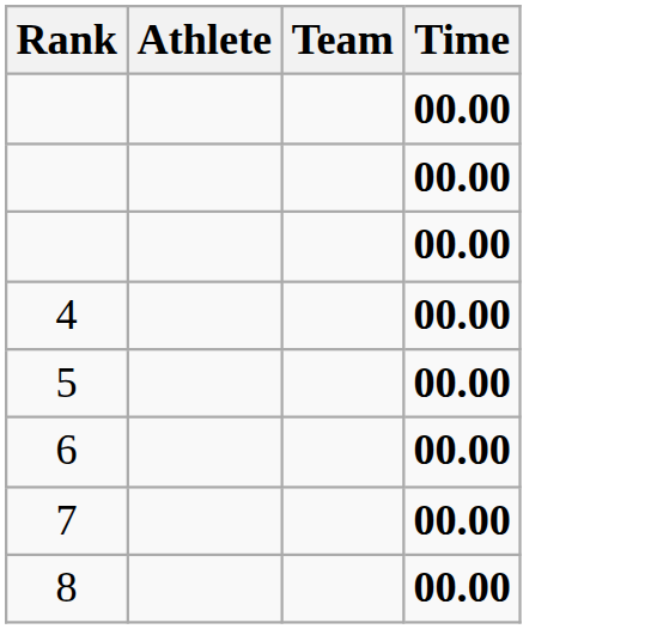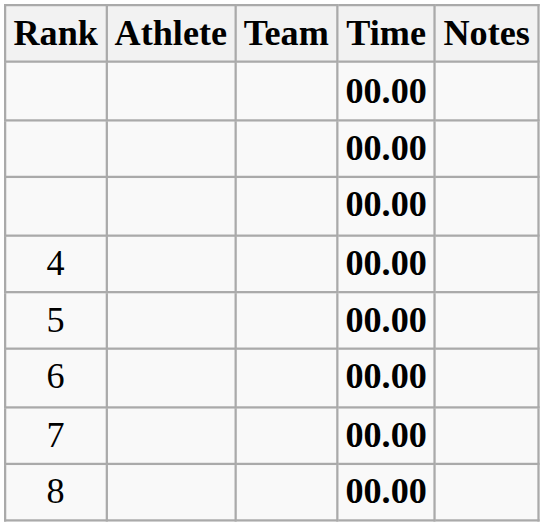 <table class="wikitable sortable" style="text-align:center">
 <tr>
 <th>Rank</th>
 <th>Athlete</th>
 <th>Team</th>
 <th>Time</th>
+<th>Notes</th>
 </tr>
 <tr>
 <td></td>
 <td align=left></td>
 <td></td>
 <td><strong>00.00</strong></td>
+<td></td>
 </tr>
 <tr>
 <td></td>
 <td align=left></td>
 <td></td>
 <td><strong>00.00</strong></td>
+<td></td>
 </tr>
 <tr>
 <td></td>
 <td align=left></td>
 <td></td>
 <td><strong>00.00</strong></td>
+<td></td>
 </tr>
 <tr>
 <td>4</td>
 <td align=left></td>
 <td></td>
 <td><strong>00.00</strong></td>
+<td></td>
 </tr>
 <tr>
 <td>5</td>
 <td align=left></td>
 <td></td>
 <td><strong>00.00</strong></td>
+<td></td>
 </tr>
 <tr>
 <td>6</td>
 <td align=left></td>
 <td></td>
 <td><strong>00.00</strong></td>
+<td></td>
 </tr>
 <tr>
 <td>7</td>
 <td align=left></td>
 <td></td>
 <td><strong>00.00</strong></td>
+<td></td>
 </tr>
 <tr>
 <td>8</td>
 <td align=left></td>
 <td></td>
 <td><strong>00.00</strong></td>
+<td></td>
 </tr>
 </table>
